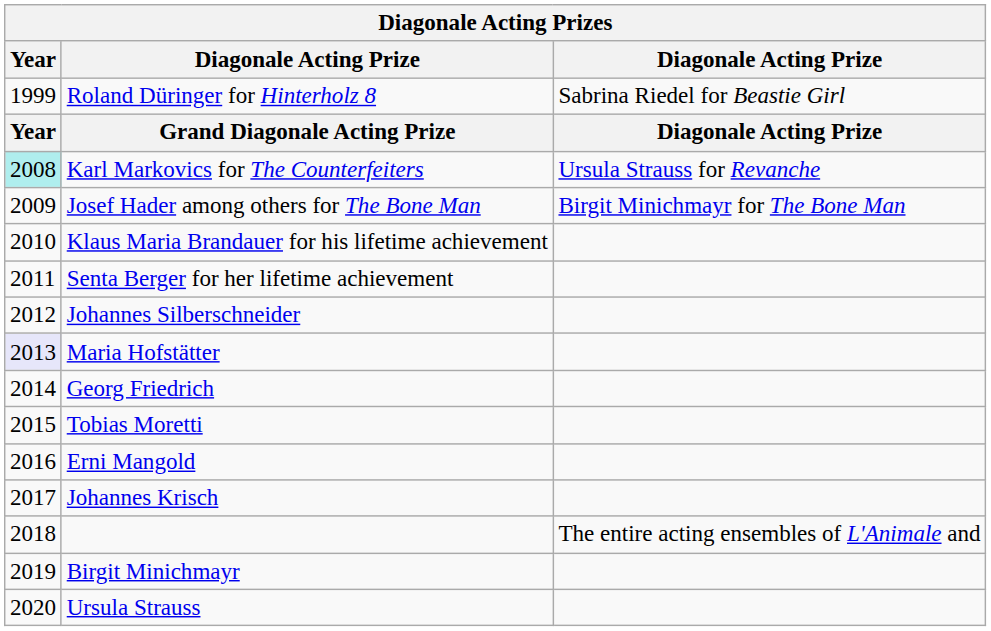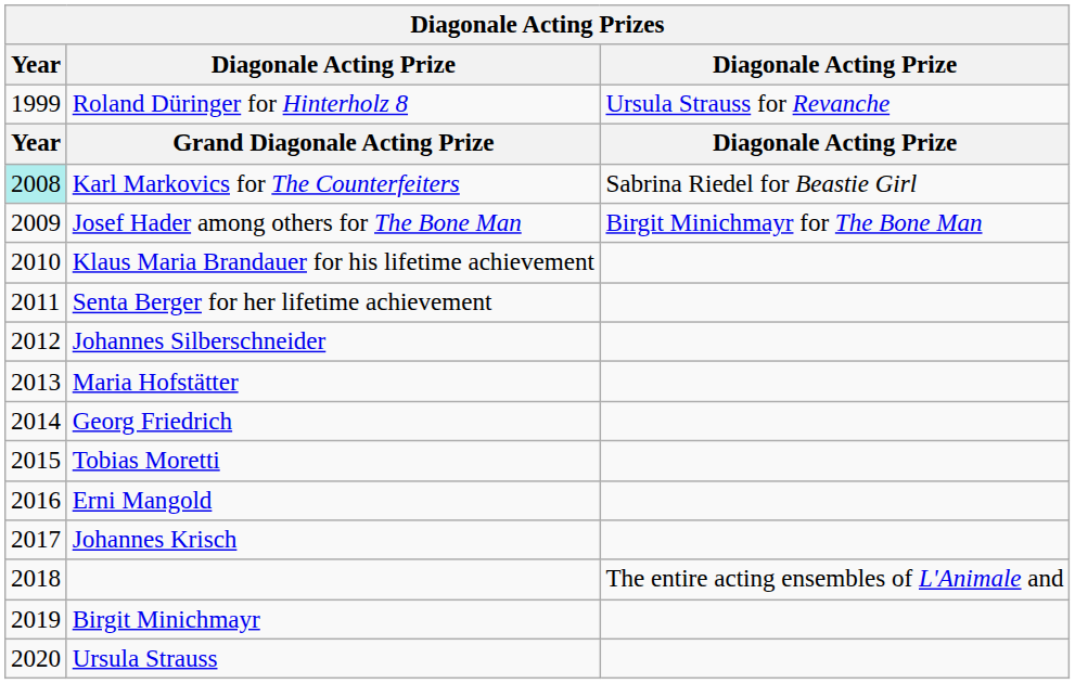 <table class="wikitable">
 <tr>
 <th colspan="3">Diagonale Acting Prizes</th>
 </tr>
 <tr class="hintergrundfarbe6" align="center">
 <th>Year</th>
 <th>Diagonale Acting Prize</th>
 <th>Diagonale Acting Prize</th>
 </tr>
 <tr>
 <td>1999</td>
 <td><a href='#'>Roland Düringer</a> for <em><a href='#'>Hinterholz 8</a></em></td>
-<td>Sabrina Riedel for <em>Beastie Girl</em></td>
+<td><a href='#'>Ursula Strauss</a> for <em><a href='#'>Revanche</a></em></td>
 </tr>
 <tr class="hintergrundfarbe6" align="center">
 <th>Year</th>
 <th>Grand Diagonale Acting Prize</th>
 <th>Diagonale Acting Prize</th>
 </tr>
 <tr>
 <td style="background: paleturquoise;">2008</td>
 <td><a href='#'>Karl Markovics</a> for <em><a href='#'>The Counterfeiters</a></em></td>
-<td><a href='#'>Ursula Strauss</a> for <em><a href='#'>Revanche</a></em></td>
+<td>Sabrina Riedel for <em>Beastie Girl</em></td>
 </tr>
 <tr>
 <td>2009</td>
 <td><a href='#'>Josef Hader</a> among others for <em><a href='#'>The Bone Man</a></em></td>
 <td><a href='#'>Birgit Minichmayr</a> for <em><a href='#'>The Bone Man</a></em></td>
 </tr>
 <tr>
 <td>2010</td>
 <td><a href='#'>Klaus Maria Brandauer</a> for his lifetime achievement</td>
 <td></td>
 </tr>
 <tr>
 <td>2011</td>
 <td><a href='#'>Senta Berger</a> for her lifetime achievement</td>
 <td></td>
 </tr>
 <tr>
 <td>2012</td>
 <td><a href='#'>Johannes Silberschneider</a></td>
 <td></td>
 </tr>
 <tr>
-<td style="background: lavender;">2013</td>
+<td>2013</td>
 <td><a href='#'>Maria Hofstätter</a></td>
 <td></td>
 </tr>
 <tr>
 <td>2014</td>
 <td><a href='#'>Georg Friedrich</a></td>
 <td></td>
 </tr>
 <tr>
 <td>2015</td>
 <td><a href='#'>Tobias Moretti</a></td>
 <td></td>
 </tr>
 <tr>
 <td>2016</td>
 <td><a href='#'>Erni Mangold</a></td>
 <td></td>
 </tr>
 <tr>
 <td>2017</td>
 <td><a href='#'>Johannes Krisch</a></td>
 <td></td>
 </tr>
 <tr>
 <td>2018</td>
 <td></td>
 <td>The entire acting ensembles of <em><a href='#'>L'Animale</a></em> and </td>
 </tr>
 <tr>
 <td>2019</td>
 <td><a href='#'>Birgit Minichmayr</a></td>
 <td></td>
 </tr>
 <tr>
 <td>2020</td>
 <td><a href='#'>Ursula Strauss</a></td>
 <td></td>
 </tr>
 </table>
